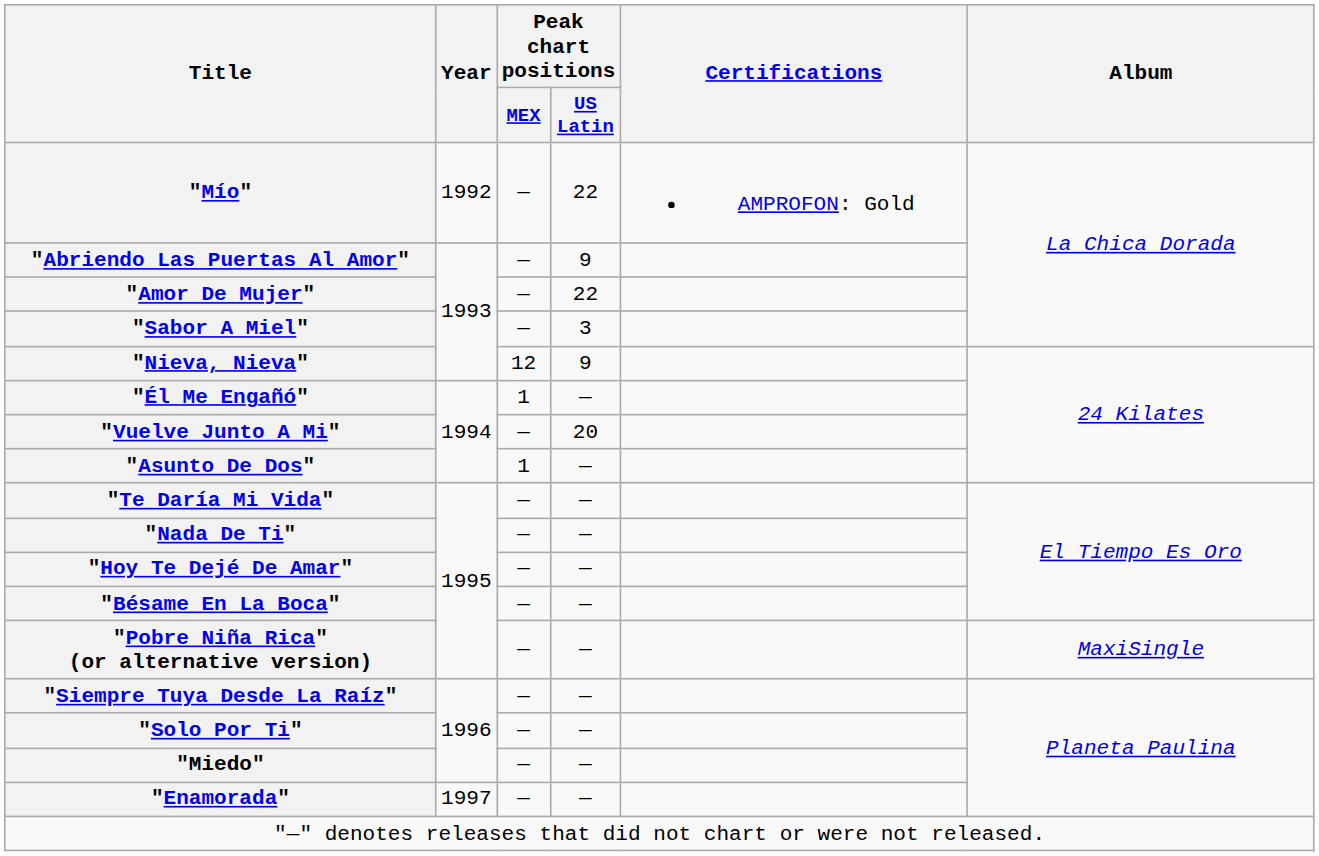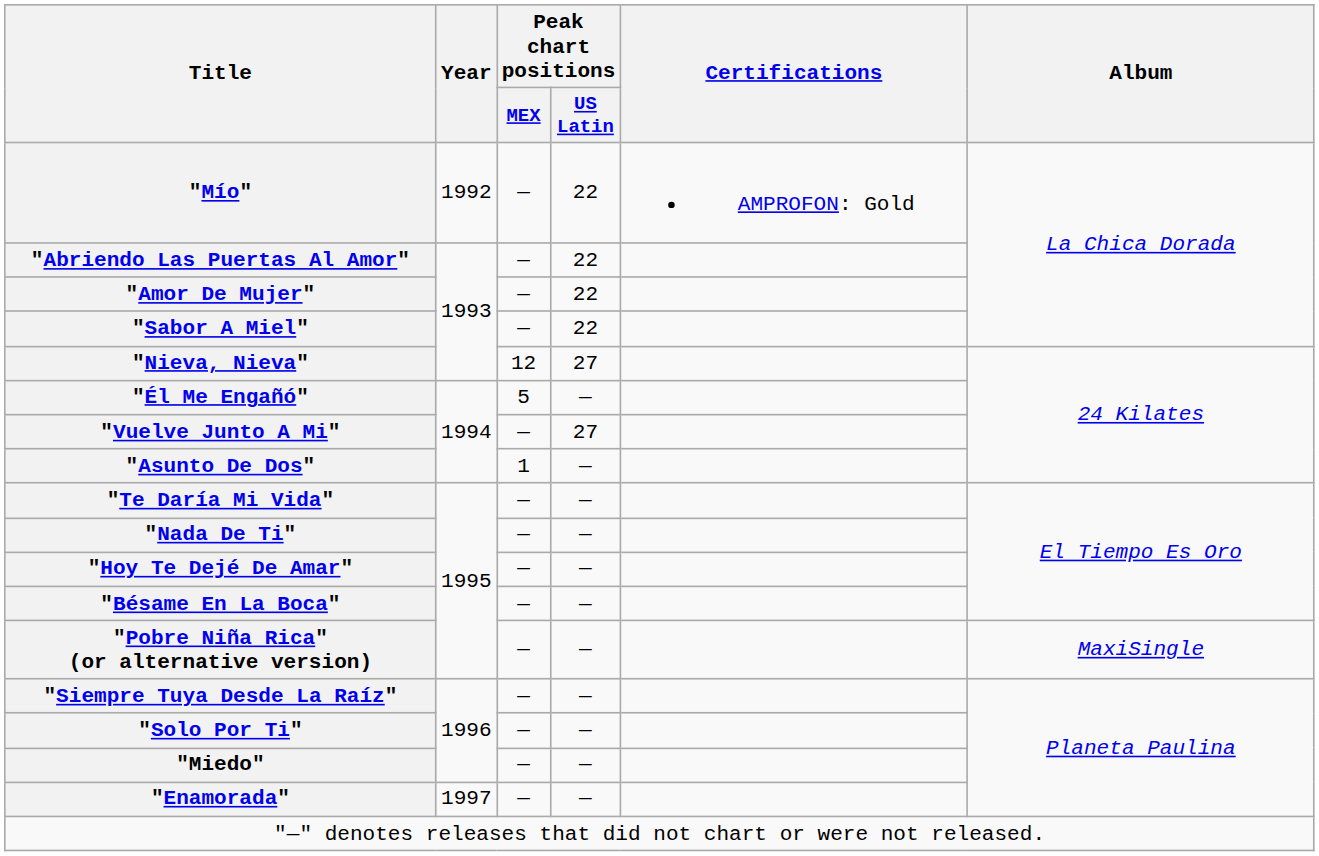 <table class="wikitable plainrowheaders" style="text-align:center;">
 <tr>
 <th scope="col" rowspan="2" style="width:20em;">Title</th>
 <th scope="col" rowspan="2">Year</th>
 <th scope="col" colspan="2">Peak chart positions</th>
 <th scope="col" rowspan="2" style="width:16em;"><a href='#'>Certifications</a></th>
 <th scope="col" rowspan="2" style="width:16em;">Album</th>
 </tr>
 <tr>
 <th scope="col" style="width:2.2em;font-size:90%;"><a href='#'>MEX</a><br></th>
 <th scope="col" style="width:2.2em;font-size:90%;"><a href='#'>US Latin</a><br></th>
 </tr>
 <tr>
 <th scope="row">"<a href='#'>Mío</a>"</th>
 <td>1992</td>
 <td>—</td>
 <td>22</td>
 <td><br><ul><li><a href='#'>AMPROFON</a>: Gold</li></ul></td>
 <td rowspan="4"><em><a href='#'>La Chica Dorada</a></em></td>
 </tr>
 <tr>
 <th scope="row">"<a href='#'>Abriendo Las Puertas Al Amor</a>"</th>
 <td rowspan="4">1993</td>
 <td>—</td>
-<td>9</td>
+<td>22</td>
 <td></td>
 </tr>
 <tr>
 <th scope="row">"<a href='#'>Amor De Mujer</a>"</th>
 <td>—</td>
 <td>22</td>
 <td></td>
 </tr>
 <tr>
 <th scope="row">"<a href='#'>Sabor A Miel</a>"</th>
 <td>—</td>
-<td>3</td>
+<td>22</td>
 <td></td>
 </tr>
 <tr>
 <th scope="row">"<a href='#'>Nieva, Nieva</a>"</th>
 <td>12</td>
-<td>9</td>
+<td>27</td>
 <td></td>
 <td rowspan="4"><em><a href='#'>24 Kilates</a></em></td>
 </tr>
 <tr>
 <th scope="row">"<a href='#'>Él Me Engañó</a>"</th>
 <td rowspan="3">1994</td>
-<td>1</td>
+<td>5</td>
 <td>—</td>
 <td></td>
 </tr>
 <tr>
 <th scope="row">"<a href='#'>Vuelve Junto A Mi</a>"</th>
 <td>—</td>
-<td>20</td>
+<td>27</td>
 <td></td>
 </tr>
 <tr>
 <th scope="row">"<a href='#'>Asunto De Dos</a>"</th>
 <td>1</td>
 <td>—</td>
 <td></td>
 </tr>
 <tr>
 <th scope="row">"<a href='#'>Te Daría Mi Vida</a>"</th>
 <td rowspan="5">1995</td>
 <td>—</td>
 <td>—</td>
 <td></td>
 <td rowspan="4"><em><a href='#'>El Tiempo Es Oro</a></em></td>
 </tr>
 <tr>
 <th scope="row">"<a href='#'>Nada De Ti</a>"</th>
 <td>—</td>
 <td>—</td>
 <td></td>
 </tr>
 <tr>
 <th scope="row">"<a href='#'>Hoy Te Dejé De Amar</a>"</th>
 <td>—</td>
 <td>—</td>
 <td></td>
 </tr>
 <tr>
 <th scope="row">"<a href='#'>Bésame En La Boca</a>"</th>
 <td>—</td>
 <td>—</td>
 <td></td>
 </tr>
 <tr>
 <th scope="row">"<a href='#'>Pobre Niña Rica</a>"<br><span>(or alternative version)</span></th>
 <td>—</td>
 <td>—</td>
 <td></td>
 <td><em><a href='#'>MaxiSingle</a></em></td>
 </tr>
 <tr>
 <th scope="row">"<a href='#'>Siempre Tuya Desde La Raíz</a>"</th>
 <td rowspan="3">1996</td>
 <td>—</td>
 <td>—</td>
 <td></td>
 <td rowspan="4"><em><a href='#'>Planeta Paulina</a></em></td>
 </tr>
 <tr>
 <th scope="row">"<a href='#'>Solo Por Ti</a>"</th>
 <td>—</td>
 <td>—</td>
 <td></td>
 </tr>
 <tr>
 <th scope="row">"Miedo"</th>
 <td>—</td>
 <td>—</td>
 <td></td>
 </tr>
 <tr>
 <th scope="row">"<a href='#'>Enamorada</a>"</th>
 <td>1997</td>
 <td>—</td>
 <td>—</td>
 <td></td>
 </tr>
 <tr>
 <td colspan="20">"—" denotes releases that did not chart or were not released.</td>
 </tr>
 </table>
